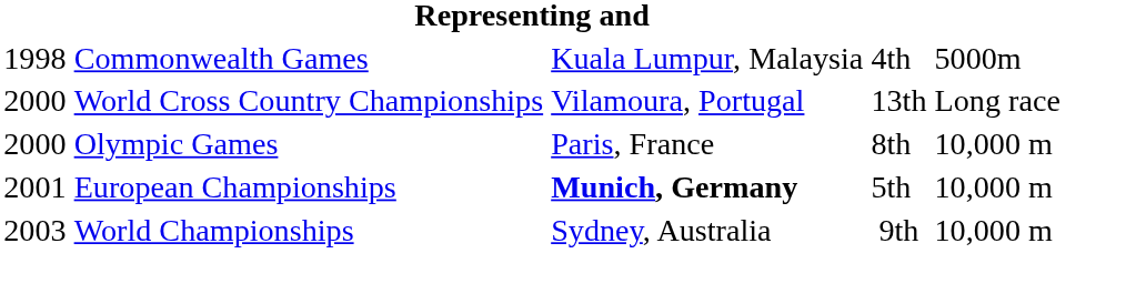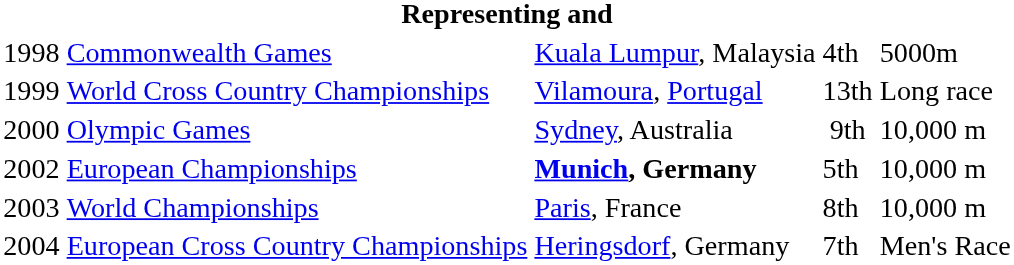 <table>
 <tr>
 <th colspan="5">Representing  and </th>
 </tr>
 <tr>
 <td>1998</td>
 <td><a href='#'>Commonwealth Games</a></td>
 <td><a href='#'>Kuala Lumpur</a>, Malaysia</td>
 <td>4th</td>
 <td>5000m</td>
 </tr>
 <tr>
-<td>2000</td>
+<td>1999</td>
 <td><a href='#'>World Cross Country Championships</a></td>
 <td><a href='#'>Vilamoura</a>, <a href='#'>Portugal</a></td>
 <td>13th</td>
 <td>Long race</td>
 </tr>
 <tr>
 <td>2000</td>
 <td><a href='#'>Olympic Games</a></td>
-<td><a href='#'>Paris</a>, France</td>
-<td>8th</td>
+<td><a href='#'>Sydney</a>, Australia</td>
+<td align="center">9th</td>
 <td>10,000 m</td>
 </tr>
 <tr>
-<td>2001</td>
+<td>2002</td>
 <td><a href='#'>European Championships</a></td>
 <td><strong><a href='#'>Munich</a>, Germany</strong></td>
 <td>5th</td>
 <td>10,000 m</td>
 </tr>
 <tr>
 <td>2003</td>
 <td><a href='#'>World Championships</a></td>
-<td><a href='#'>Sydney</a>, Australia</td>
-<td align="center">9th</td>
+<td><a href='#'>Paris</a>, France</td>
+<td>8th</td>
 <td>10,000 m</td>
 </tr>
+<tr>
+<td>2004</td>
+<td><a href='#'>European Cross Country Championships</a></td>
+<td><a href='#'>Heringsdorf</a>, Germany</td>
+<td>7th</td>
+<td>Men's Race</td>
+</tr>
 </table>
